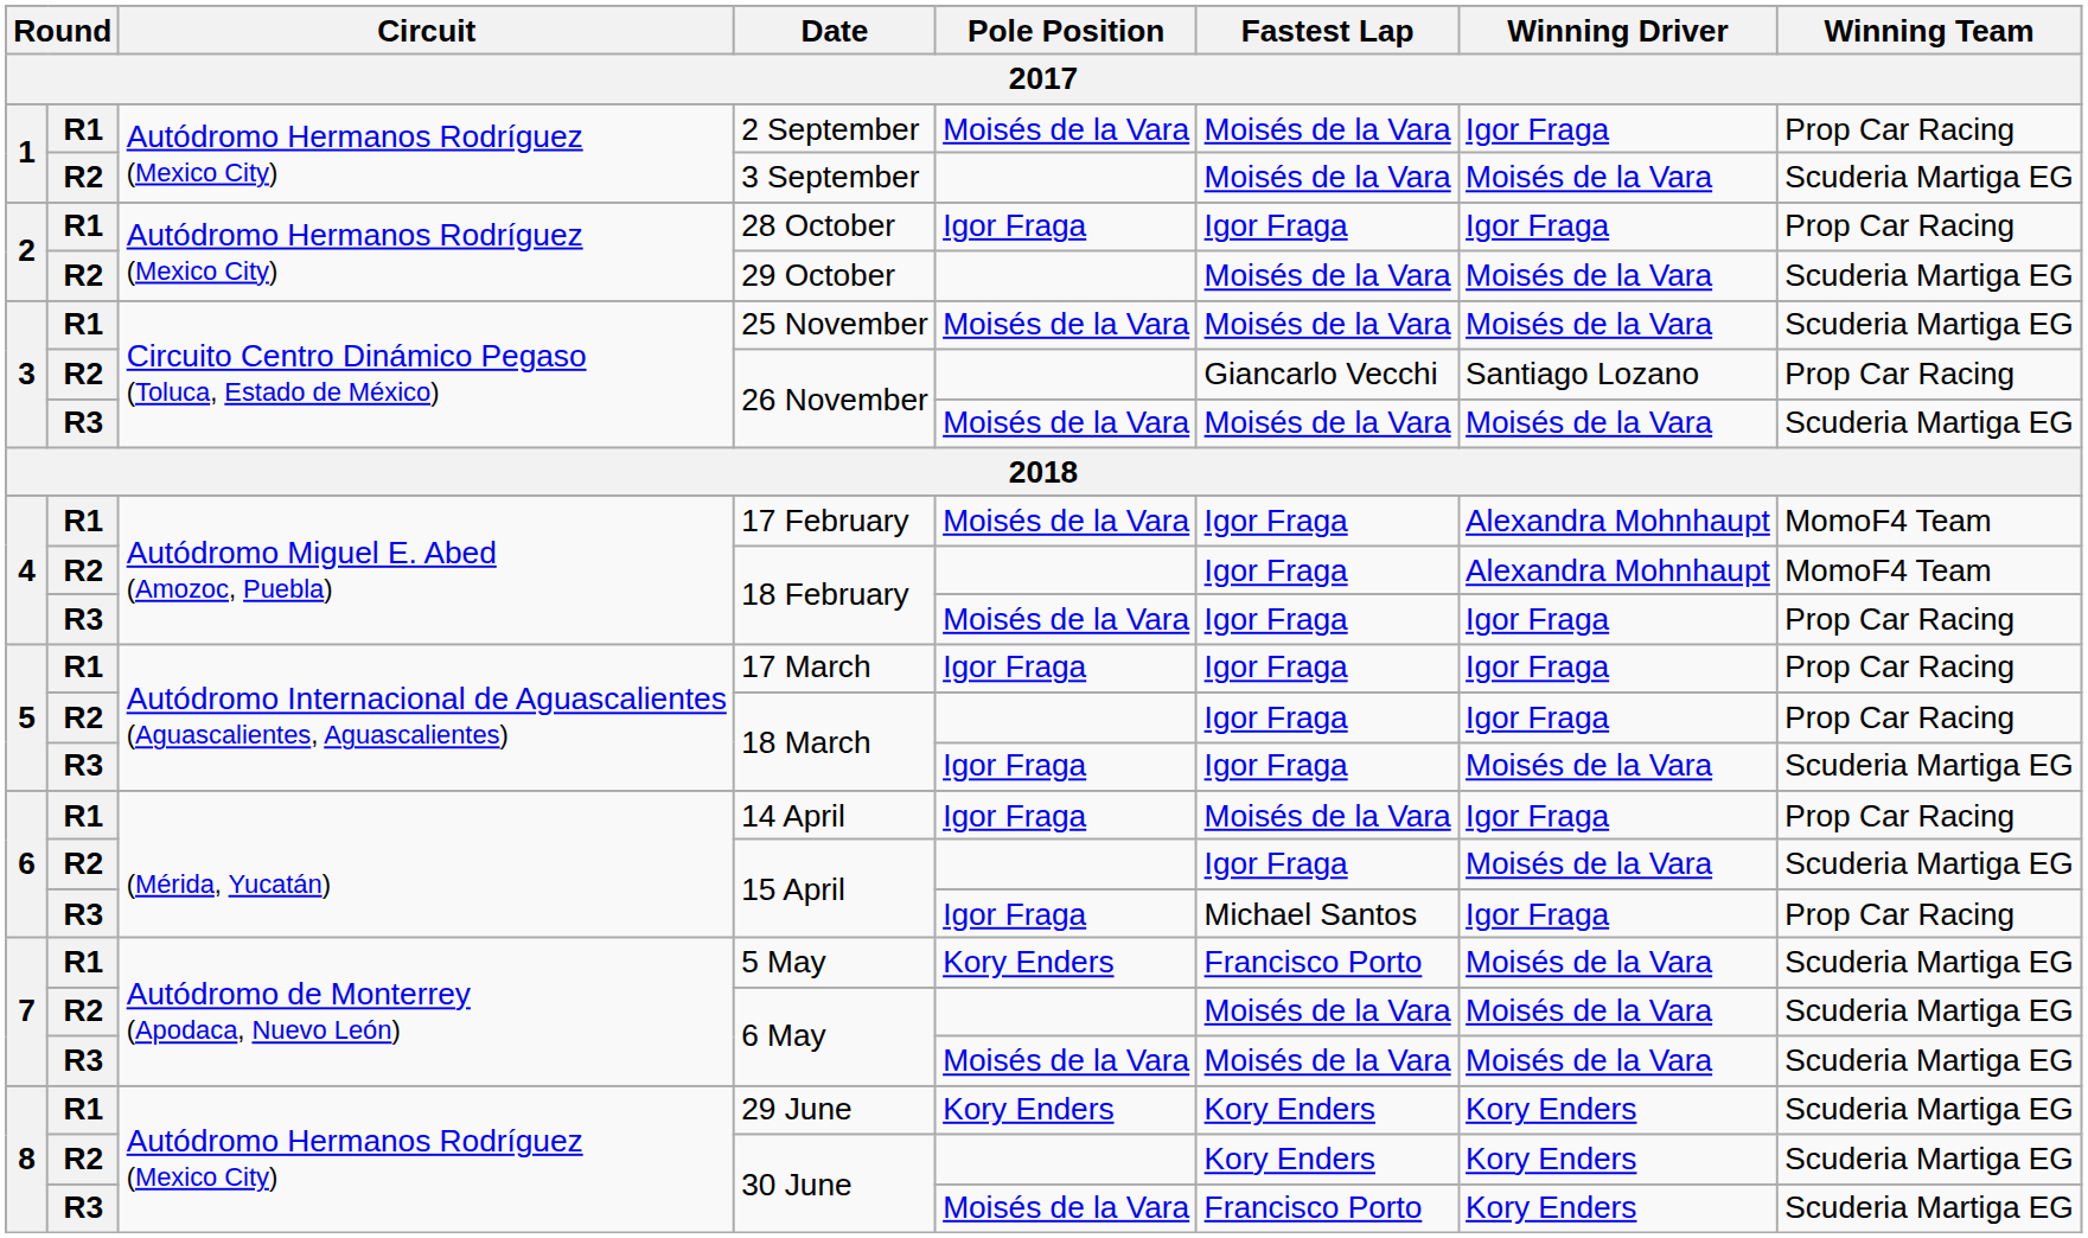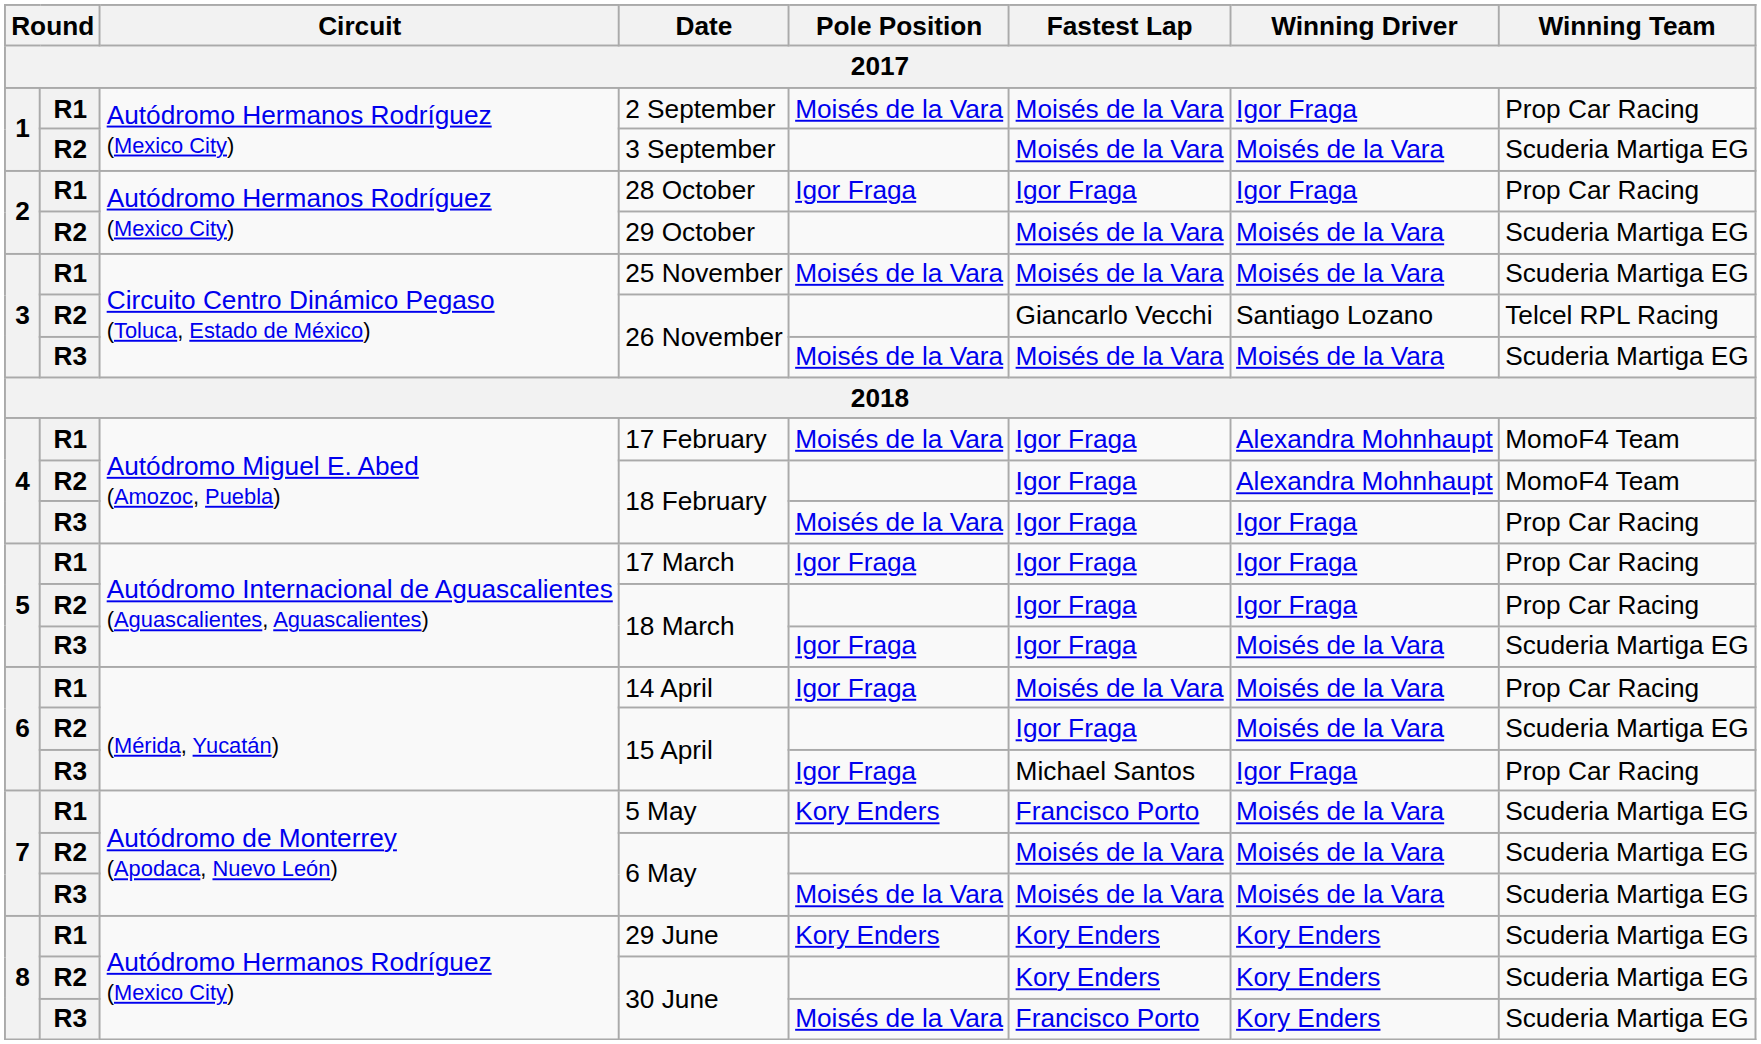 <table class="wikitable" style="font-size: 85%">
 <tr>
 <th colspan=2>Round</th>
 <th>Circuit</th>
 <th>Date</th>
 <th>Pole Position</th>
 <th>Fastest Lap</th>
 <th>Winning Driver</th>
 <th>Winning Team</th>
 </tr>
 <tr>
 <th colspan=8>2017</th>
 </tr>
 <tr>
 <th rowspan=2>1</th>
 <th>R1</th>
 <td rowspan=2><a href='#'>Autódromo Hermanos Rodríguez</a><br><small>(<a href='#'>Mexico City</a>)</small></td>
 <td>2 September</td>
 <td> <a href='#'>Moisés de la Vara</a></td>
 <td> <a href='#'>Moisés de la Vara</a></td>
 <td> <a href='#'>Igor Fraga</a></td>
 <td> Prop Car Racing</td>
 </tr>
 <tr>
 <th>R2</th>
 <td>3 September</td>
 <td></td>
 <td> <a href='#'>Moisés de la Vara</a></td>
 <td> <a href='#'>Moisés de la Vara</a></td>
 <td> Scuderia Martiga EG</td>
 </tr>
 <tr>
 <th rowspan=2>2</th>
 <th>R1</th>
 <td rowspan=2><a href='#'>Autódromo Hermanos Rodríguez</a><br><small>(<a href='#'>Mexico City</a>)</small></td>
 <td>28 October</td>
 <td> <a href='#'>Igor Fraga</a></td>
 <td> <a href='#'>Igor Fraga</a></td>
 <td> <a href='#'>Igor Fraga</a></td>
 <td> Prop Car Racing</td>
 </tr>
 <tr>
 <th>R2</th>
 <td>29 October</td>
 <td></td>
 <td> <a href='#'>Moisés de la Vara</a></td>
 <td> <a href='#'>Moisés de la Vara</a></td>
 <td> Scuderia Martiga EG</td>
 </tr>
 <tr>
 <th rowspan=3>3</th>
 <th>R1</th>
 <td rowspan=3><a href='#'>Circuito Centro Dinámico Pegaso</a><br><small>(<a href='#'>Toluca</a>, <a href='#'>Estado de México</a>)</small></td>
 <td>25 November</td>
 <td> <a href='#'>Moisés de la Vara</a></td>
 <td> <a href='#'>Moisés de la Vara</a></td>
 <td> <a href='#'>Moisés de la Vara</a></td>
 <td> Scuderia Martiga EG</td>
 </tr>
 <tr>
 <th>R2</th>
 <td rowspan=2>26 November</td>
 <td></td>
 <td> Giancarlo Vecchi</td>
 <td> Santiago Lozano</td>
-<td> Prop Car Racing</td>
+<td> Telcel RPL Racing</td>
 </tr>
 <tr>
 <th>R3</th>
 <td> <a href='#'>Moisés de la Vara</a></td>
 <td> <a href='#'>Moisés de la Vara</a></td>
 <td> <a href='#'>Moisés de la Vara</a></td>
 <td> Scuderia Martiga EG</td>
 </tr>
 <tr>
 <th colspan=8>2018</th>
 </tr>
 <tr>
 <th rowspan=3>4</th>
 <th>R1</th>
 <td rowspan=3><a href='#'>Autódromo Miguel E. Abed</a><br><small>(<a href='#'>Amozoc</a>, <a href='#'>Puebla</a>)</small></td>
 <td>17 February</td>
 <td> <a href='#'>Moisés de la Vara</a></td>
 <td> <a href='#'>Igor Fraga</a></td>
 <td> <a href='#'>Alexandra Mohnhaupt</a></td>
 <td> MomoF4 Team</td>
 </tr>
 <tr>
 <th>R2</th>
 <td rowspan=2>18 February</td>
 <td></td>
 <td> <a href='#'>Igor Fraga</a></td>
 <td> <a href='#'>Alexandra Mohnhaupt</a></td>
 <td> MomoF4 Team</td>
 </tr>
 <tr>
 <th>R3</th>
 <td> <a href='#'>Moisés de la Vara</a></td>
 <td> <a href='#'>Igor Fraga</a></td>
 <td> <a href='#'>Igor Fraga</a></td>
 <td> Prop Car Racing</td>
 </tr>
 <tr>
 <th rowspan=3>5</th>
 <th>R1</th>
 <td rowspan=3><a href='#'>Autódromo Internacional de Aguascalientes</a><br><small>(<a href='#'>Aguascalientes</a>, <a href='#'>Aguascalientes</a>)</small></td>
 <td>17 March</td>
 <td> <a href='#'>Igor Fraga</a></td>
 <td> <a href='#'>Igor Fraga</a></td>
 <td> <a href='#'>Igor Fraga</a></td>
 <td> Prop Car Racing</td>
 </tr>
 <tr>
 <th>R2</th>
 <td rowspan=2>18 March</td>
 <td></td>
 <td> <a href='#'>Igor Fraga</a></td>
 <td> <a href='#'>Igor Fraga</a></td>
 <td> Prop Car Racing</td>
 </tr>
 <tr>
 <th>R3</th>
 <td> <a href='#'>Igor Fraga</a></td>
 <td> <a href='#'>Igor Fraga</a></td>
 <td> <a href='#'>Moisés de la Vara</a></td>
 <td> Scuderia Martiga EG</td>
 </tr>
 <tr>
 <th rowspan=3>6</th>
 <th>R1</th>
 <td rowspan=3><br><small>(<a href='#'>Mérida</a>, <a href='#'>Yucatán</a>)</small></td>
 <td>14 April</td>
 <td> <a href='#'>Igor Fraga</a></td>
 <td> <a href='#'>Moisés de la Vara</a></td>
-<td> <a href='#'>Igor Fraga</a></td>
+<td> <a href='#'>Moisés de la Vara</a></td>
 <td> Prop Car Racing</td>
 </tr>
 <tr>
 <th>R2</th>
 <td rowspan=2>15 April</td>
 <td></td>
 <td> <a href='#'>Igor Fraga</a></td>
 <td> <a href='#'>Moisés de la Vara</a></td>
 <td> Scuderia Martiga EG</td>
 </tr>
 <tr>
 <th>R3</th>
 <td> <a href='#'>Igor Fraga</a></td>
 <td> Michael Santos</td>
 <td> <a href='#'>Igor Fraga</a></td>
 <td> Prop Car Racing</td>
 </tr>
 <tr>
 <th rowspan=3>7</th>
 <th>R1</th>
 <td rowspan=3><a href='#'>Autódromo de Monterrey</a><br><small>(<a href='#'>Apodaca</a>, <a href='#'>Nuevo León</a>)</small></td>
 <td>5 May</td>
 <td> <a href='#'>Kory Enders</a></td>
 <td> <a href='#'>Francisco Porto</a></td>
 <td> <a href='#'>Moisés de la Vara</a></td>
 <td> Scuderia Martiga EG</td>
 </tr>
 <tr>
 <th>R2</th>
 <td rowspan=2>6 May</td>
 <td></td>
 <td> <a href='#'>Moisés de la Vara</a></td>
 <td> <a href='#'>Moisés de la Vara</a></td>
 <td> Scuderia Martiga EG</td>
 </tr>
 <tr>
 <th>R3</th>
 <td> <a href='#'>Moisés de la Vara</a></td>
 <td> <a href='#'>Moisés de la Vara</a></td>
 <td> <a href='#'>Moisés de la Vara</a></td>
 <td> Scuderia Martiga EG</td>
 </tr>
 <tr>
 <th rowspan=3>8</th>
 <th>R1</th>
 <td rowspan=3><a href='#'>Autódromo Hermanos Rodríguez</a><br><small>(<a href='#'>Mexico City</a>)</small></td>
 <td>29 June</td>
 <td> <a href='#'>Kory Enders</a></td>
 <td> <a href='#'>Kory Enders</a></td>
 <td> <a href='#'>Kory Enders</a></td>
 <td> Scuderia Martiga EG</td>
 </tr>
 <tr>
 <th>R2</th>
 <td rowspan=2>30 June</td>
 <td></td>
 <td> <a href='#'>Kory Enders</a></td>
 <td> <a href='#'>Kory Enders</a></td>
 <td> Scuderia Martiga EG</td>
 </tr>
 <tr>
 <th>R3</th>
 <td> <a href='#'>Moisés de la Vara</a></td>
 <td> <a href='#'>Francisco Porto</a></td>
 <td> <a href='#'>Kory Enders</a></td>
 <td> Scuderia Martiga EG</td>
 </tr>
 </table>
